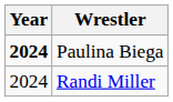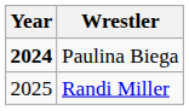 <table class="wikitable">
 <tr>
 <th>Year</th>
 <th>Wrestler</th>
 </tr>
 <tr>
 <td><strong>2024</strong></td>
 <td>Paulina Biega</td>
 </tr>
 <tr>
-<td>2024</td>
+<td>2025</td>
 <td><a href='#'>Randi Miller</a></td>
 </tr>
 </table>
